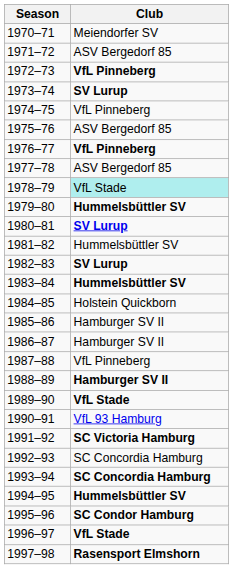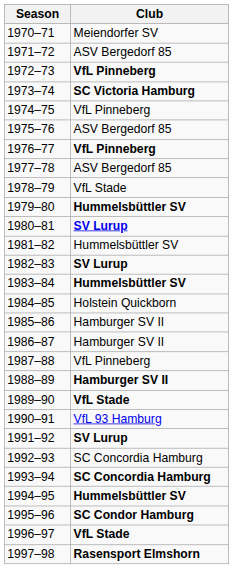 <table class="wikitable">
 <tr align="center" bgcolor="#dfdfdf">
 <th width="80">Season</th>
 <th width="200">Club</th>
 </tr>
 <tr>
 <td>1970–71</td>
 <td>Meiendorfer SV</td>
 </tr>
 <tr>
 <td>1971–72</td>
 <td>ASV Bergedorf 85</td>
 </tr>
 <tr>
 <td>1972–73</td>
 <td><strong>VfL Pinneberg</strong></td>
 </tr>
 <tr>
 <td>1973–74</td>
-<td><strong>SV Lurup</strong></td>
+<td><strong>SC Victoria Hamburg</strong></td>
 </tr>
 <tr>
 <td>1974–75</td>
 <td>VfL Pinneberg</td>
 </tr>
 <tr>
 <td>1975–76</td>
 <td>ASV Bergedorf 85</td>
 </tr>
 <tr>
 <td>1976–77</td>
 <td><strong>VfL Pinneberg</strong></td>
 </tr>
 <tr>
 <td>1977–78</td>
 <td>ASV Bergedorf 85</td>
 </tr>
 <tr>
 <td>1978–79</td>
-<td style="background: paleturquoise;">VfL Stade</td>
+<td>VfL Stade</td>
 </tr>
 <tr>
 <td>1979–80</td>
 <td><strong>Hummelsbüttler SV</strong></td>
 </tr>
 <tr>
 <td>1980–81</td>
 <td><strong><a href='#'>SV Lurup</a></strong></td>
 </tr>
 <tr>
 <td>1981–82</td>
 <td>Hummelsbüttler SV</td>
 </tr>
 <tr>
 <td>1982–83</td>
 <td><strong>SV Lurup</strong></td>
 </tr>
 <tr>
 <td>1983–84</td>
 <td><strong>Hummelsbüttler SV</strong></td>
 </tr>
 <tr>
 <td>1984–85</td>
 <td>Holstein Quickborn</td>
 </tr>
 <tr>
 <td>1985–86</td>
 <td>Hamburger SV II</td>
 </tr>
 <tr>
 <td>1986–87</td>
 <td>Hamburger SV II</td>
 </tr>
 <tr>
 <td>1987–88</td>
 <td>VfL Pinneberg</td>
 </tr>
 <tr>
 <td>1988–89</td>
 <td><strong>Hamburger SV II</strong></td>
 </tr>
 <tr>
 <td>1989–90</td>
 <td><strong>VfL Stade</strong></td>
 </tr>
 <tr>
 <td>1990–91</td>
 <td><a href='#'>VfL 93 Hamburg</a></td>
 </tr>
 <tr>
 <td>1991–92</td>
-<td><strong>SC Victoria Hamburg</strong></td>
+<td><strong>SV Lurup</strong></td>
 </tr>
 <tr>
 <td>1992–93</td>
 <td>SC Concordia Hamburg</td>
 </tr>
 <tr>
 <td>1993–94</td>
 <td><strong>SC Concordia Hamburg</strong></td>
 </tr>
 <tr>
 <td>1994–95</td>
 <td><strong>Hummelsbüttler SV</strong></td>
 </tr>
 <tr>
 <td>1995–96</td>
 <td><strong>SC Condor Hamburg</strong></td>
 </tr>
 <tr>
 <td>1996–97</td>
 <td><strong>VfL Stade</strong></td>
 </tr>
 <tr>
 <td>1997–98</td>
 <td><strong>Rasensport Elmshorn</strong></td>
 </tr>
 </table>
